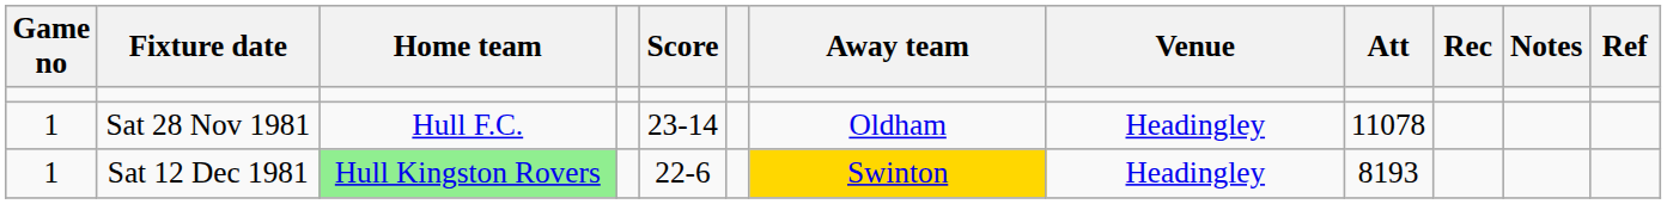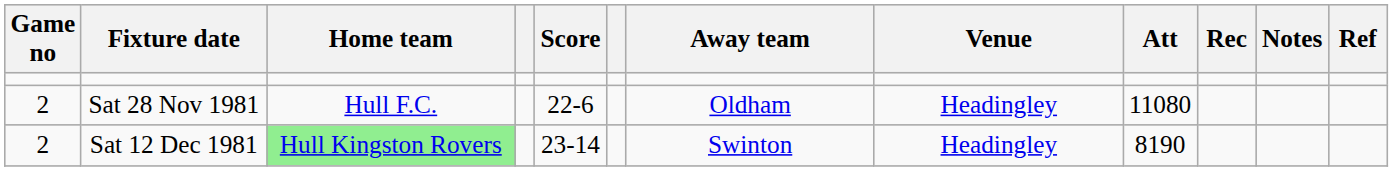 <table class="wikitable" style="text-align:center;">
 <tr>
 <th width=10 abbr="No">Game no</th>
 <th width=110 abbr="Date">Fixture date</th>
 <th width=150 abbr="Home team">Home team</th>
 <th width=5 abbr="space"></th>
 <th width=20 abbr="Score">Score</th>
 <th width=5 abbr="space"></th>
 <th width=150 abbr="Away team">Away team</th>
 <th width=150 abbr="Venue">Venue</th>
 <th width=30 abbr="Att">Att</th>
 <th width=30 abbr="Rec">Rec</th>
 <th width=20 abbr="Notes">Notes</th>
 <th width=30 abbr="Ref">Ref</th>
 </tr>
 <tr>
 <td></td>
 <td></td>
 <td></td>
 <td></td>
 <td></td>
 <td></td>
 <td></td>
 <td></td>
 <td></td>
 <td></td>
 <td></td>
 </tr>
 <tr>
-<td>1</td>
+<td>2</td>
 <td>Sat 28 Nov 1981</td>
 <td><a href='#'>Hull F.C.</a></td>
 <td></td>
-<td>23-14</td>
+<td>22-6</td>
 <td></td>
 <td><a href='#'>Oldham</a></td>
 <td><a href='#'>Headingley</a></td>
-<td>11078</td>
+<td>11080</td>
 <td></td>
 <td></td>
 <td></td>
 </tr>
 <tr>
-<td>1</td>
+<td>2</td>
 <td>Sat 12 Dec 1981</td>
 <td style="background: lightgreen;"><a href='#'>Hull Kingston Rovers</a></td>
 <td></td>
-<td>22-6</td>
+<td>23-14</td>
 <td></td>
-<td style="background: gold;"><a href='#'>Swinton</a></td>
+<td><a href='#'>Swinton</a></td>
 <td><a href='#'>Headingley</a></td>
-<td>8193</td>
+<td>8190</td>
 <td></td>
 <td></td>
 <td></td>
 </tr>
 </table>
